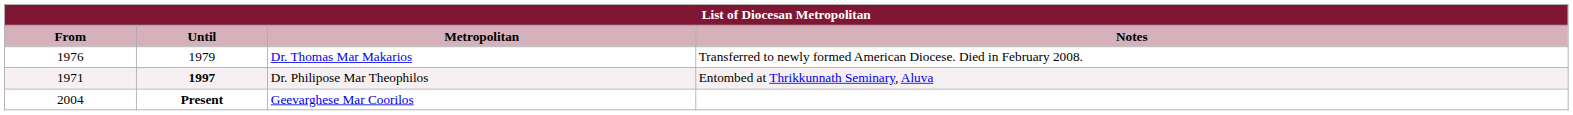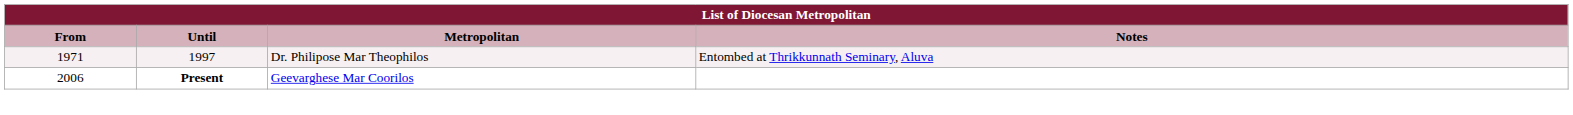 <table class="wikitable" style="width: 95%;">
 <tr>
 <th colspan="4" style="background-color: #7F1734; color: white;">List of Diocesan Metropolitan</th>
 </tr>
 <tr>
 <th style="background-color: #D4B1BB; width: 8%;">From</th>
 <th style="background-color: #D4B1BB; width: 8%;">Until</th>
 <th style="background-color: #D4B1BB; width: 26%;">Metropolitan</th>
 <th style="background-color: #D4B1BB; width: 53%;">Notes</th>
 </tr>
-<tr valign="top" style="background-color: white;">
-<td style="text-align: center;">1976</td>
-<td style="text-align: center;">1979</td>
-<td><a href='#'>Dr. Thomas Mar Makarios</a></td>
-<td>Transferred to newly formed American Diocese. Died in February 2008.</td>
-</tr>
 <tr valign="top" style="background-color: #F7F0F2;">
 <td style="text-align: center;">1971</td>
-<td style="text-align: center;"><strong>1997</strong></td>
+<td style="text-align: center;">1997</td>
 <td>Dr. Philipose Mar Theophilos</td>
 <td>Entombed at <a href='#'>Thrikkunnath Seminary</a>, <a href='#'>Aluva</a></td>
 </tr>
 <tr valign="top" style="background-color: white;">
-<td style="text-align: center;">2004</td>
+<td style="text-align: center;">2006</td>
 <td style="text-align: center;"><strong>Present</strong></td>
 <td><a href='#'>Geevarghese Mar Coorilos</a></td>
 <td></td>
 </tr>
 </table>
